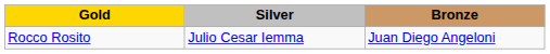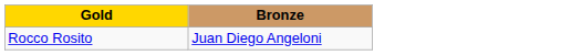 <table class="wikitable" style="text-align:left">
 <tr align="center">
 <td width=200 bgcolor=gold><strong>Gold</strong></td>
-<td width=200 bgcolor=silver><strong>Silver</strong></td>
 <td width=200 bgcolor=CC9966><strong>Bronze</strong></td>
 </tr>
 <tr>
 <td><a href='#'>Rocco Rosito</a><br><em></em></td>
-<td><a href='#'>Julio Cesar Iemma</a><br><em></em></td>
 <td><a href='#'>Juan Diego Angeloni</a><br><em></em></td>
 </tr>
 </table>
